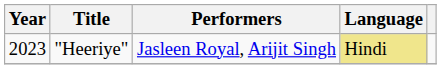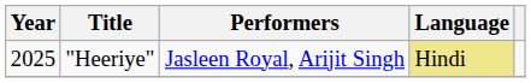 <table class="wikitable plainrowheaders unsortable" style="text-align: margin;">
 <tr>
 <th scope="col">Year</th>
 <th scope="col">Title</th>
 <th scope="col">Performers</th>
 <th scope="col">Language</th>
 <th class="unsortable" scope="col"></th>
 </tr>
 <tr>
-<td>2023</td>
+<td>2025</td>
 <td>"Heeriye"</td>
 <td><a href='#'>Jasleen Royal</a>, <a href='#'>Arijit Singh</a></td>
 <td style="background: khaki;">Hindi</td>
 <td style="text-align:center;"></td>
 </tr>
 <tr>
 </tr>
 </table>
